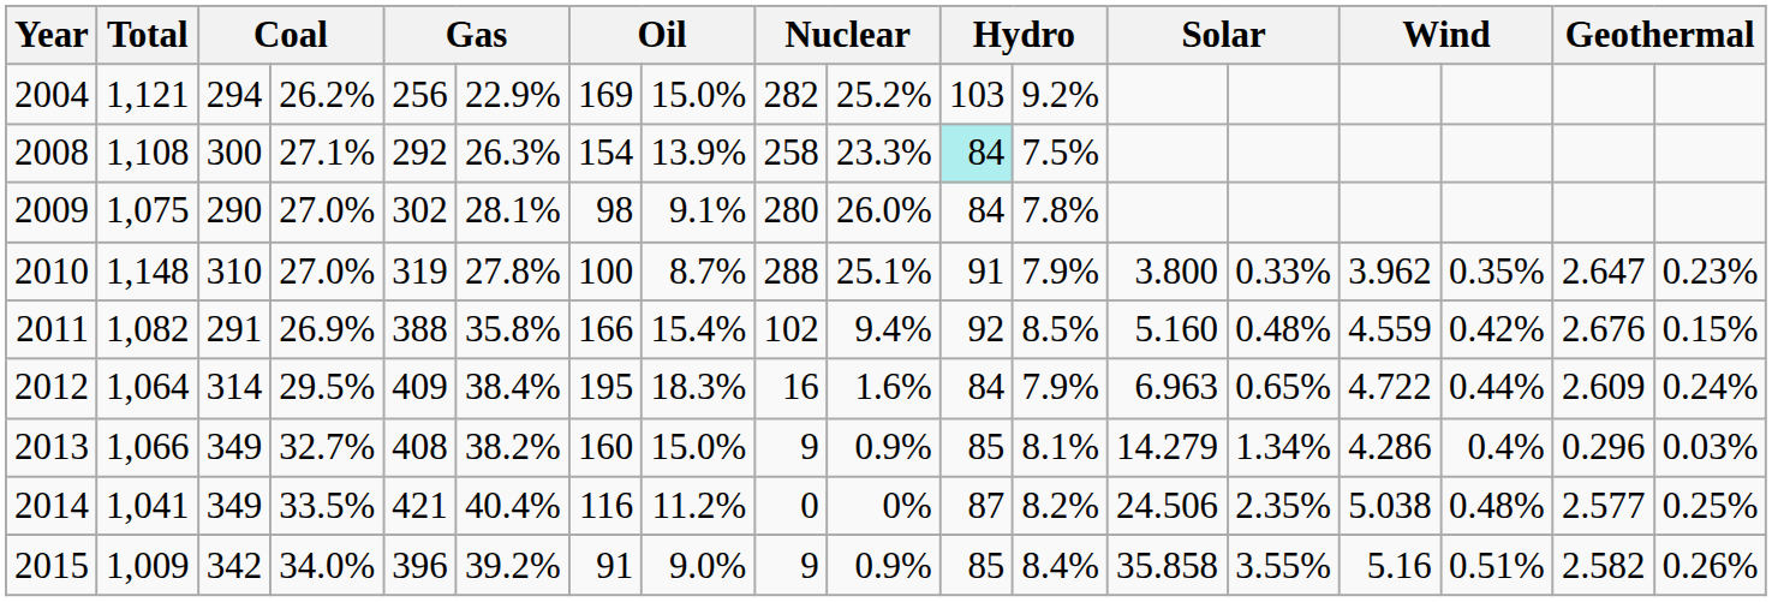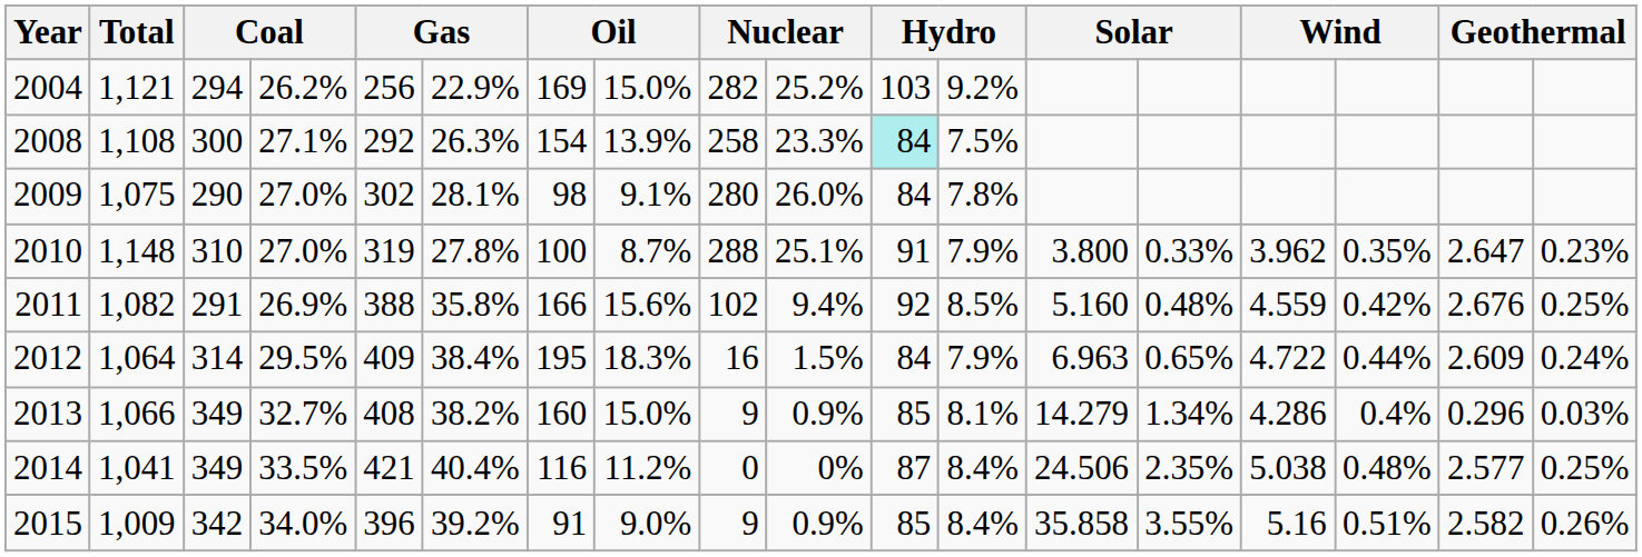 <table class="wikitable" style="text-align:right">
 <tr>
 <th>Year</th>
 <th>Total</th>
 <th colspan=2>Coal</th>
 <th colspan=2>Gas</th>
 <th colspan=2>Oil</th>
 <th colspan=2>Nuclear</th>
 <th colspan=2>Hydro</th>
 <th colspan=2>Solar</th>
 <th colspan=2>Wind</th>
 <th colspan=2>Geothermal</th>
 </tr>
 <tr>
 <td>2004</td>
 <td>1,121</td>
 <td>294</td>
 <td>26.2%</td>
 <td>256</td>
 <td>22.9%</td>
 <td>169</td>
 <td>15.0%</td>
 <td>282</td>
 <td>25.2%</td>
 <td>103</td>
 <td>9.2%</td>
 <td></td>
 <td></td>
 <td></td>
 <td></td>
 <td></td>
 <td></td>
 </tr>
 <tr>
 <td>2008</td>
 <td>1,108</td>
 <td>300</td>
 <td>27.1%</td>
 <td>292</td>
 <td>26.3%</td>
 <td>154</td>
 <td>13.9%</td>
 <td>258</td>
 <td>23.3%</td>
 <td style="background: paleturquoise;">84</td>
 <td>7.5%</td>
 <td></td>
 <td></td>
 <td></td>
 <td></td>
 <td></td>
 <td></td>
 </tr>
 <tr>
 <td>2009</td>
 <td>1,075</td>
 <td>290</td>
 <td>27.0%</td>
 <td>302</td>
 <td>28.1%</td>
 <td>98</td>
 <td>9.1%</td>
 <td>280</td>
 <td>26.0%</td>
 <td>84</td>
 <td>7.8%</td>
 <td></td>
 <td></td>
 <td></td>
 <td></td>
 <td></td>
 <td></td>
 </tr>
 <tr>
 <td>2010</td>
 <td>1,148</td>
 <td>310</td>
 <td>27.0%</td>
 <td>319</td>
 <td>27.8%</td>
 <td>100</td>
 <td>8.7%</td>
 <td>288</td>
 <td>25.1%</td>
 <td>91</td>
 <td>7.9%</td>
 <td>3.800</td>
 <td>0.33%</td>
 <td>3.962</td>
 <td>0.35%</td>
 <td>2.647</td>
 <td>0.23%</td>
 </tr>
 <tr>
 <td>2011</td>
 <td>1,082</td>
 <td>291</td>
 <td>26.9%</td>
 <td>388</td>
 <td>35.8%</td>
 <td>166</td>
-<td>15.4%</td>
+<td>15.6%</td>
 <td>102</td>
 <td>9.4%</td>
 <td>92</td>
 <td>8.5%</td>
 <td>5.160</td>
 <td>0.48%</td>
 <td>4.559</td>
 <td>0.42%</td>
 <td>2.676</td>
-<td>0.15%</td>
+<td>0.25%</td>
 </tr>
 <tr>
 <td>2012</td>
 <td>1,064</td>
 <td>314</td>
 <td>29.5%</td>
 <td>409</td>
 <td>38.4%</td>
 <td>195</td>
 <td>18.3%</td>
 <td>16</td>
-<td>1.6%</td>
+<td>1.5%</td>
 <td>84</td>
 <td>7.9%</td>
 <td>6.963</td>
 <td>0.65%</td>
 <td>4.722</td>
 <td>0.44%</td>
 <td>2.609</td>
 <td>0.24%</td>
 </tr>
 <tr>
 <td>2013</td>
 <td>1,066</td>
 <td>349</td>
 <td>32.7%</td>
 <td>408</td>
 <td>38.2%</td>
 <td>160</td>
 <td>15.0%</td>
 <td>9</td>
 <td>0.9%</td>
 <td>85</td>
 <td>8.1%</td>
 <td>14.279</td>
 <td>1.34%</td>
 <td>4.286</td>
 <td>0.4%</td>
 <td>0.296</td>
 <td>0.03%</td>
 </tr>
 <tr>
 <td>2014</td>
 <td>1,041</td>
 <td>349</td>
 <td>33.5%</td>
 <td>421</td>
 <td>40.4%</td>
 <td>116</td>
 <td>11.2%</td>
 <td>0</td>
 <td>0%</td>
 <td>87</td>
-<td>8.2%</td>
+<td>8.4%</td>
 <td>24.506</td>
 <td>2.35%</td>
 <td>5.038</td>
 <td>0.48%</td>
 <td>2.577</td>
 <td>0.25%</td>
 </tr>
 <tr>
 <td>2015</td>
 <td>1,009</td>
 <td>342</td>
 <td>34.0%</td>
 <td>396</td>
 <td>39.2%</td>
 <td>91</td>
 <td>9.0%</td>
 <td>9</td>
 <td>0.9%</td>
 <td>85</td>
 <td>8.4%</td>
 <td>35.858</td>
 <td>3.55%</td>
 <td>5.16</td>
 <td>0.51%</td>
 <td>2.582</td>
 <td>0.26%</td>
 </tr>
 </table>
